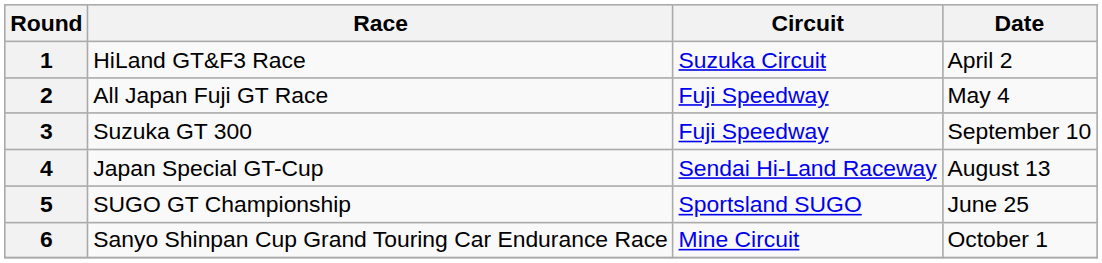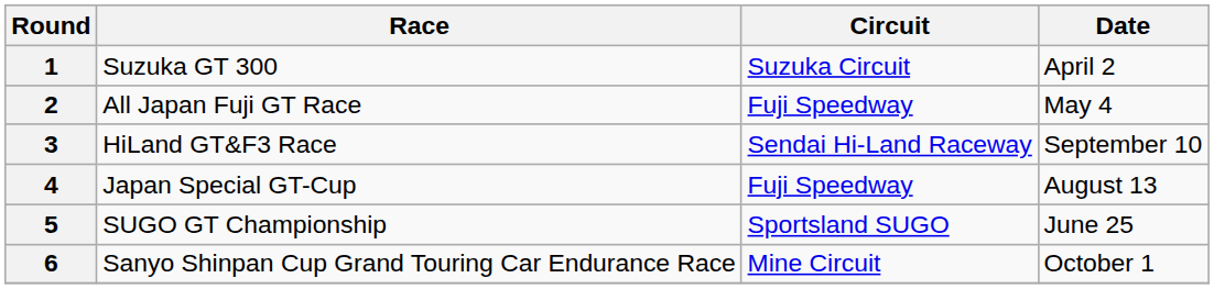 <table class="wikitable" style="font-size: 90%;">
 <tr>
 <th>Round</th>
 <th>Race</th>
 <th>Circuit</th>
 <th>Date</th>
 </tr>
 <tr>
 <th>1</th>
-<td>HiLand GT&F3 Race</td>
+<td>Suzuka GT 300</td>
 <td> <a href='#'>Suzuka Circuit</a></td>
 <td>April 2</td>
 </tr>
 <tr>
 <th>2</th>
 <td>All Japan Fuji GT Race</td>
 <td> <a href='#'>Fuji Speedway</a></td>
 <td>May 4</td>
 </tr>
 <tr>
 <th>3</th>
-<td>Suzuka GT 300</td>
-<td> <a href='#'>Fuji Speedway</a></td>
+<td>HiLand GT&F3 Race</td>
+<td> <a href='#'>Sendai Hi-Land Raceway</a></td>
 <td>September 10</td>
 </tr>
 <tr>
 <th>4</th>
 <td>Japan Special GT-Cup</td>
-<td> <a href='#'>Sendai Hi-Land Raceway</a></td>
+<td> <a href='#'>Fuji Speedway</a></td>
 <td>August 13</td>
 </tr>
 <tr>
 <th>5</th>
 <td>SUGO GT Championship</td>
 <td> <a href='#'>Sportsland SUGO</a></td>
 <td>June 25</td>
 </tr>
 <tr>
 <th>6</th>
 <td>Sanyo Shinpan Cup Grand Touring Car Endurance Race</td>
 <td> <a href='#'>Mine Circuit</a></td>
 <td>October 1</td>
 </tr>
 <tr>
 </tr>
 </table>
